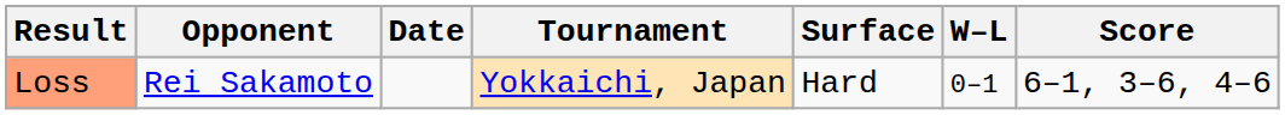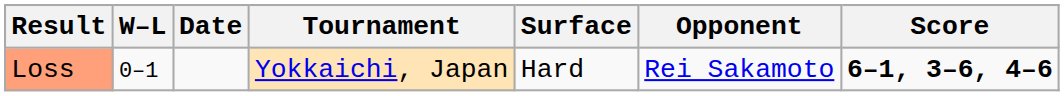 <table class="sortable wikitable nowrap">
 <tr>
 <th>Result</th>
-<th>Opponent</th>
+<th class="unsortable">W–L</th>
 <th>Date</th>
 <th>Tournament</th>
 <th>Surface</th>
-<th class="unsortable">W–L</th>
+<th>Opponent</th>
 <th class="unsortable">Score</th>
 </tr>
 <tr>
 <td bgcolor=ffa07a>Loss</td>
-<td> <a href='#'>Rei Sakamoto</a></td>
+<td><small>0–1</small></td>
 <td><a href='#'></a></td>
 <td style="background:moccasin;"><a href='#'>Yokkaichi</a>, Japan</td>
 <td>Hard</td>
-<td><small>0–1</small></td>
-<td>6–1, 3–6, 4–6</td>
+<td> <a href='#'>Rei Sakamoto</a></td>
+<td><strong>6–1, 3–6, 4–6</strong></td>
 </tr>
 </table>
